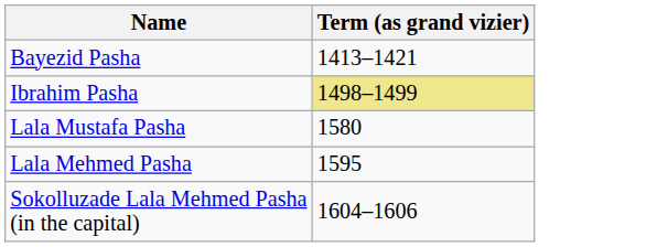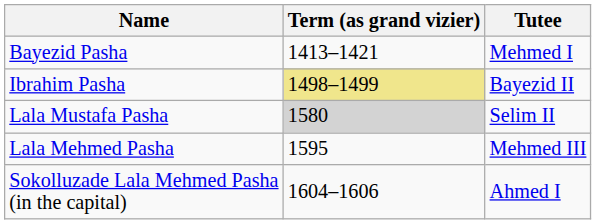 <table class="sortable wikitable">
 <tr>
 <th>Name</th>
 <th>Term (as grand vizier)</th>
+<th>Tutee</th>
 </tr>
 <tr>
 <td><a href='#'>Bayezid Pasha</a></td>
 <td>1413–1421</td>
+<td><a href='#'>Mehmed I</a></td>
 </tr>
 <tr>
 <td><a href='#'>Ibrahim Pasha</a></td>
 <td style="background: khaki;">1498–1499</td>
+<td><a href='#'>Bayezid II</a></td>
 </tr>
 <tr>
 <td><a href='#'>Lala Mustafa Pasha</a></td>
-<td>1580</td>
+<td style="background: lightgrey;">1580</td>
+<td><a href='#'>Selim II</a></td>
 </tr>
 <tr>
 <td><a href='#'>Lala Mehmed Pasha</a></td>
 <td>1595</td>
+<td><a href='#'>Mehmed III</a></td>
 </tr>
 <tr>
 <td><a href='#'>Sokolluzade Lala Mehmed Pasha</a><br>(in the capital)</td>
 <td>1604–1606</td>
+<td><a href='#'>Ahmed I</a></td>
 </tr>
 </table>
